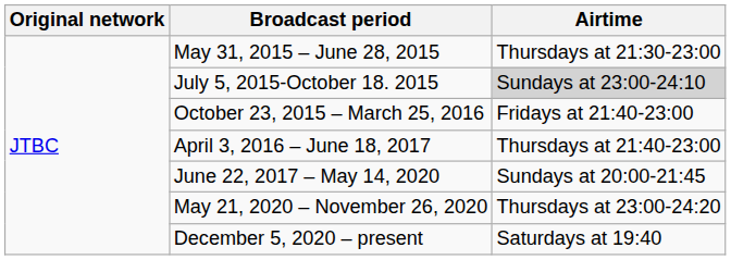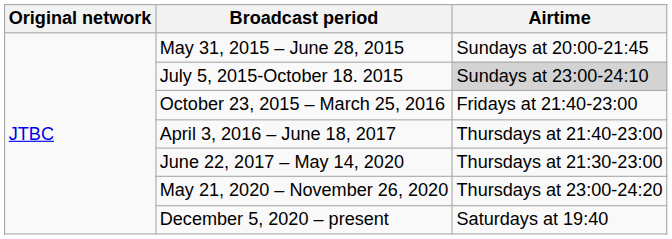 <table class="wikitable">
 <tr>
 <th>Original network</th>
 <th>Broadcast period</th>
 <th>Airtime</th>
 </tr>
 <tr>
 <td rowspan="7"><a href='#'>JTBC</a></td>
 <td>May 31, 2015 – June 28, 2015</td>
-<td>Thursdays at 21:30-23:00</td>
+<td>Sundays at 20:00-21:45</td>
 </tr>
 <tr>
 <td>July 5, 2015-October 18. 2015</td>
 <td style="background: lightgrey;">Sundays at 23:00-24:10</td>
 </tr>
 <tr>
 <td>October 23, 2015 – March 25, 2016</td>
 <td>Fridays at 21:40-23:00</td>
 </tr>
 <tr>
 <td>April 3, 2016 – June 18, 2017</td>
 <td>Thursdays at 21:40-23:00</td>
 </tr>
 <tr>
 <td>June 22, 2017 – May 14, 2020</td>
-<td>Sundays at 20:00-21:45</td>
+<td>Thursdays at 21:30-23:00</td>
 </tr>
 <tr>
 <td>May 21, 2020 – November 26, 2020</td>
 <td>Thursdays at 23:00-24:20</td>
 </tr>
 <tr>
 <td>December 5, 2020 – present</td>
 <td>Saturdays at 19:40</td>
 </tr>
 </table>
